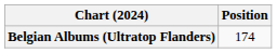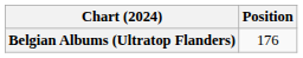 <table class="wikitable plainrowheaders" style="text-align:center">
 <tr>
 <th scope="col">Chart (2024)</th>
 <th scope="col">Position</th>
 </tr>
 <tr>
 <th scope="row">Belgian Albums (Ultratop Flanders)</th>
-<td>174</td>
+<td>176</td>
 </tr>
 </table>
